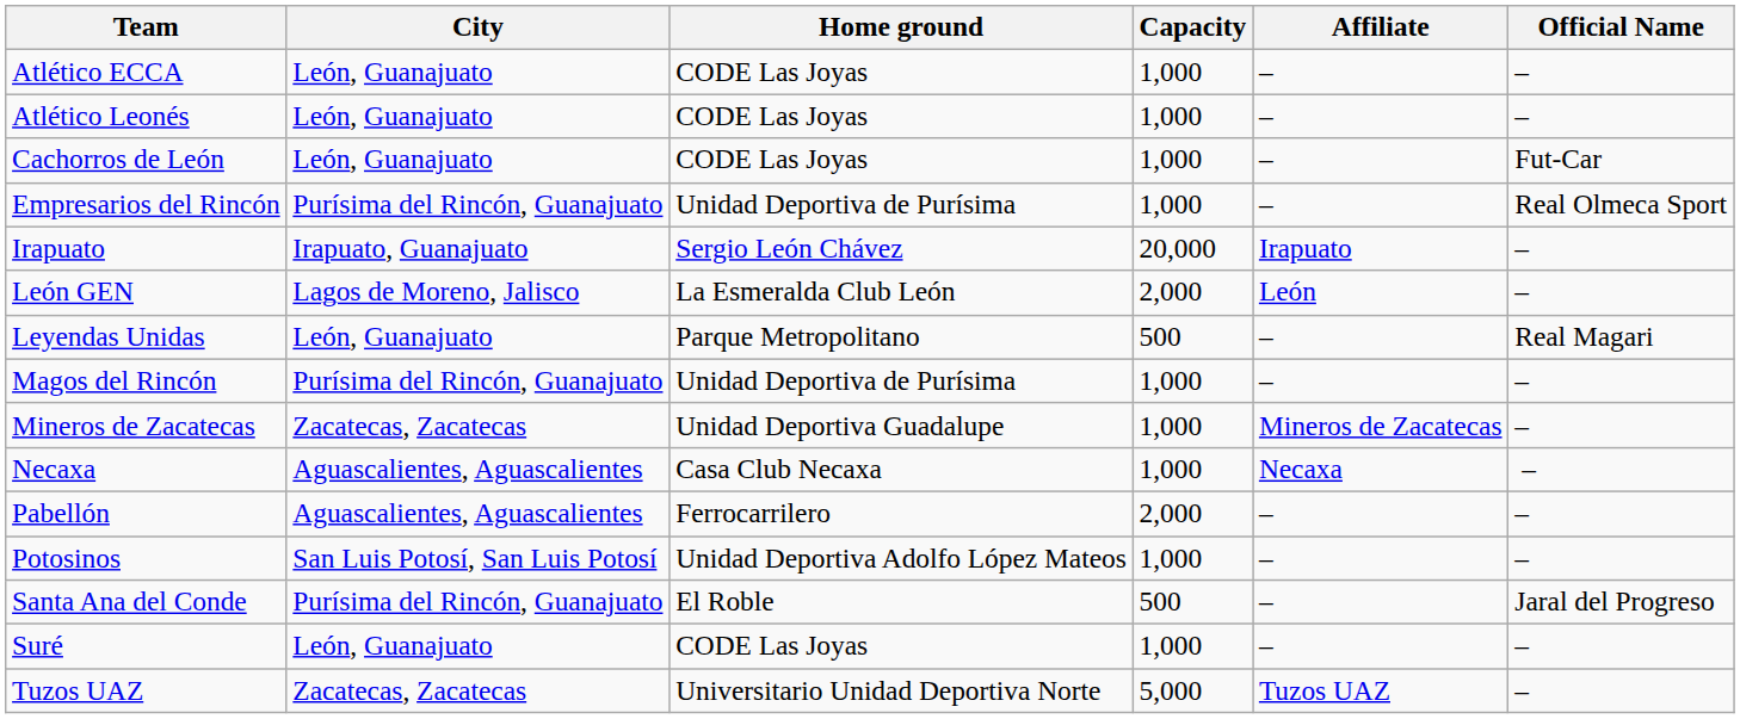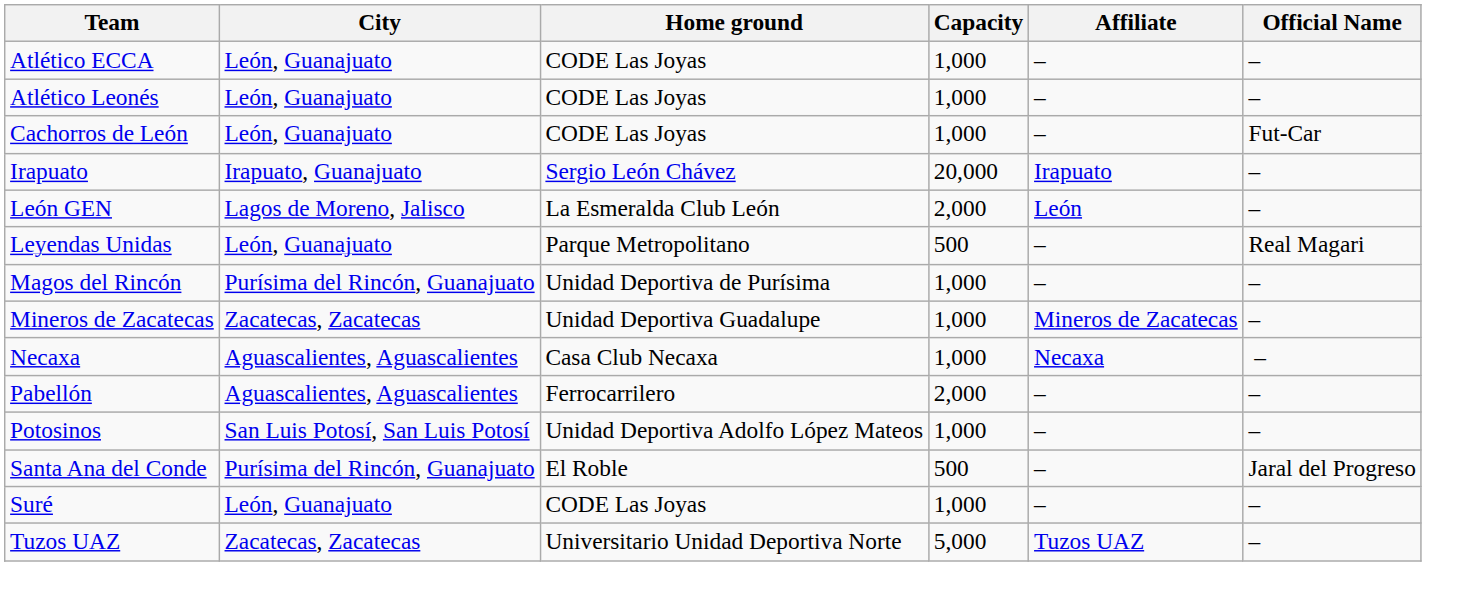 <table class="wikitable sortable">
 <tr>
 <th>Team</th>
 <th>City</th>
 <th>Home ground</th>
 <th>Capacity</th>
 <th>Affiliate</th>
 <th>Official Name</th>
 </tr>
 <tr>
 <td><a href='#'>Atlético ECCA</a></td>
 <td><a href='#'>León</a>, <a href='#'>Guanajuato</a></td>
 <td>CODE Las Joyas</td>
 <td>1,000</td>
 <td>–</td>
 <td>–</td>
 </tr>
 <tr>
 <td><a href='#'>Atlético Leonés</a></td>
 <td><a href='#'>León</a>, <a href='#'>Guanajuato</a></td>
 <td>CODE Las Joyas</td>
 <td>1,000</td>
 <td>–</td>
 <td>–</td>
 </tr>
 <tr>
 <td><a href='#'>Cachorros de León</a></td>
 <td><a href='#'>León</a>, <a href='#'>Guanajuato</a></td>
 <td>CODE Las Joyas</td>
 <td>1,000</td>
 <td>–</td>
 <td>Fut-Car</td>
-</tr>
-<tr>
-<td><a href='#'>Empresarios del Rincón</a></td>
-<td><a href='#'>Purísima del Rincón</a>, <a href='#'>Guanajuato</a></td>
-<td>Unidad Deportiva de Purísima</td>
-<td>1,000</td>
-<td>–</td>
-<td>Real Olmeca Sport</td>
 </tr>
 <tr>
 <td><a href='#'>Irapuato</a></td>
 <td><a href='#'>Irapuato</a>, <a href='#'>Guanajuato</a></td>
 <td><a href='#'>Sergio León Chávez</a></td>
 <td>20,000</td>
 <td><a href='#'>Irapuato</a></td>
 <td>–</td>
 </tr>
 <tr>
 <td><a href='#'>León GEN</a></td>
 <td><a href='#'>Lagos de Moreno</a>, <a href='#'>Jalisco</a></td>
 <td>La Esmeralda Club León</td>
 <td>2,000</td>
 <td><a href='#'>León</a></td>
 <td>–</td>
 </tr>
 <tr>
 <td><a href='#'>Leyendas Unidas</a></td>
 <td><a href='#'>León</a>, <a href='#'>Guanajuato</a></td>
 <td>Parque Metropolitano</td>
 <td>500</td>
 <td>–</td>
 <td>Real Magari</td>
 </tr>
 <tr>
 <td><a href='#'>Magos del Rincón</a></td>
 <td><a href='#'>Purísima del Rincón</a>, <a href='#'>Guanajuato</a></td>
 <td>Unidad Deportiva de Purísima</td>
 <td>1,000</td>
 <td>–</td>
 <td>–</td>
 </tr>
 <tr>
 <td><a href='#'>Mineros de Zacatecas</a></td>
 <td><a href='#'>Zacatecas</a>, <a href='#'>Zacatecas</a></td>
 <td>Unidad Deportiva Guadalupe</td>
 <td>1,000</td>
 <td><a href='#'>Mineros de Zacatecas</a></td>
 <td>–</td>
 </tr>
 <tr>
 <td><a href='#'>Necaxa</a></td>
 <td><a href='#'>Aguascalientes</a>, <a href='#'>Aguascalientes</a></td>
 <td>Casa Club Necaxa</td>
 <td>1,000</td>
 <td><a href='#'>Necaxa</a></td>
 <td> –</td>
 </tr>
 <tr>
 <td><a href='#'>Pabellón</a></td>
 <td><a href='#'>Aguascalientes</a>, <a href='#'>Aguascalientes</a></td>
 <td>Ferrocarrilero</td>
 <td>2,000</td>
 <td>–</td>
 <td>–</td>
 </tr>
 <tr>
 <td><a href='#'>Potosinos</a></td>
 <td><a href='#'>San Luis Potosí</a>, <a href='#'>San Luis Potosí</a></td>
 <td>Unidad Deportiva Adolfo López Mateos</td>
 <td>1,000</td>
 <td>–</td>
 <td>–</td>
 </tr>
 <tr>
 <td><a href='#'>Santa Ana del Conde</a></td>
 <td><a href='#'>Purísima del Rincón</a>, <a href='#'>Guanajuato</a></td>
 <td>El Roble</td>
 <td>500</td>
 <td>–</td>
 <td>Jaral del Progreso</td>
 </tr>
 <tr>
 <td><a href='#'>Suré</a></td>
 <td><a href='#'>León</a>, <a href='#'>Guanajuato</a></td>
 <td>CODE Las Joyas</td>
 <td>1,000</td>
 <td>–</td>
 <td>–</td>
 </tr>
 <tr>
 <td><a href='#'>Tuzos UAZ</a></td>
 <td><a href='#'>Zacatecas</a>, <a href='#'>Zacatecas</a></td>
 <td>Universitario Unidad Deportiva Norte</td>
 <td>5,000</td>
 <td><a href='#'>Tuzos UAZ</a></td>
 <td>–</td>
 </tr>
 </table>
